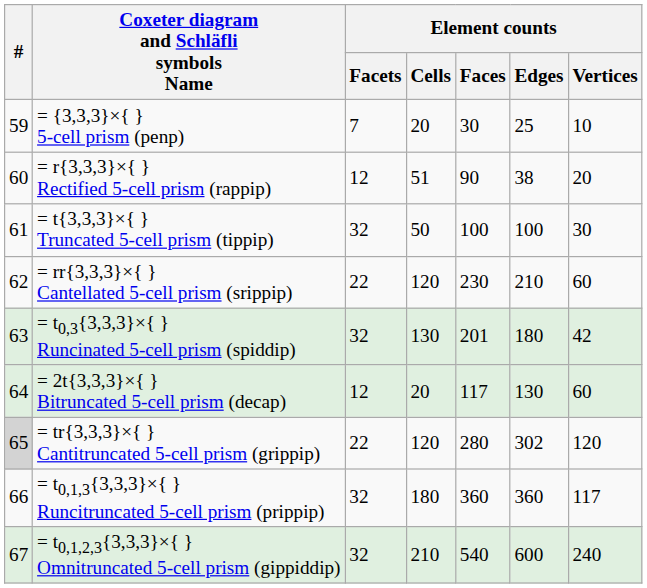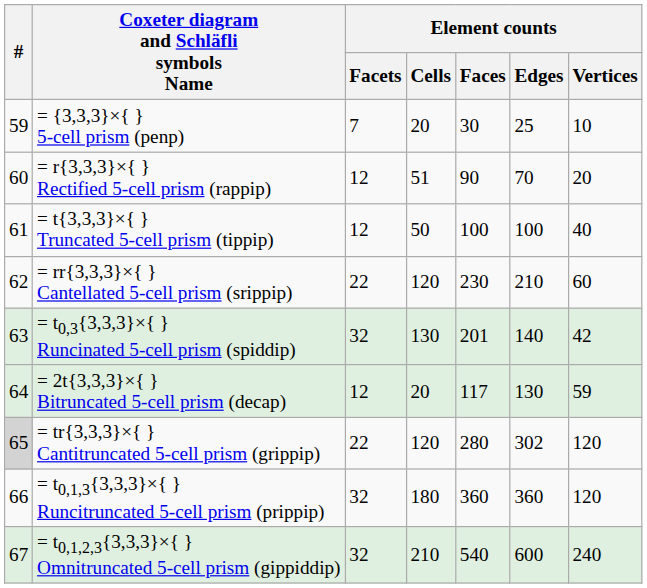 <table class="wikitable">
 <tr>
 <th rowspan=2>#</th>
 <th rowspan=2><a href='#'>Coxeter diagram</a><br> and <a href='#'>Schläfli</a><br>symbols<br>Name</th>
 <th colspan=5 rowspan=1>Element counts</th>
 </tr>
 <tr>
 <th>Facets</th>
 <th>Cells</th>
 <th>Faces</th>
 <th>Edges</th>
 <th>Vertices</th>
 </tr>
 <tr>
 <td>59</td>
 <td> = {3,3,3}×{ }<br><a href='#'>5-cell prism</a> (penp)</td>
 <td>7</td>
 <td>20</td>
 <td>30</td>
 <td>25</td>
 <td>10</td>
 </tr>
 <tr>
 <td>60</td>
 <td> = r{3,3,3}×{ }<br><a href='#'>Rectified 5-cell prism</a> (rappip)</td>
 <td>12</td>
 <td>51</td>
 <td>90</td>
-<td>38</td>
+<td>70</td>
 <td>20</td>
 </tr>
 <tr>
 <td>61</td>
 <td> = t{3,3,3}×{ }<br><a href='#'>Truncated 5-cell prism</a> (tippip)</td>
-<td>32</td>
+<td>12</td>
 <td>50</td>
 <td>100</td>
 <td>100</td>
-<td>30</td>
+<td>40</td>
 </tr>
 <tr>
 <td>62</td>
 <td> = rr{3,3,3}×{ }<br><a href='#'>Cantellated 5-cell prism</a> (srippip)</td>
 <td>22</td>
 <td>120</td>
 <td>230</td>
 <td>210</td>
 <td>60</td>
 </tr>
 <tr BGCOLOR="#e0f0e0">
 <td>63</td>
 <td> = t<sub>0,3</sub>{3,3,3}×{ }<br><a href='#'>Runcinated 5-cell prism</a> (spiddip)</td>
 <td>32</td>
 <td>130</td>
 <td>201</td>
-<td>180</td>
+<td>140</td>
 <td>42</td>
 </tr>
 <tr BGCOLOR="#e0f0e0">
 <td>64</td>
 <td> = 2t{3,3,3}×{ }<br><a href='#'>Bitruncated 5-cell prism</a> (decap)</td>
 <td>12</td>
 <td>20</td>
 <td>117</td>
 <td>130</td>
-<td>60</td>
+<td>59</td>
 </tr>
 <tr>
 <td style="background: lightgrey;">65</td>
 <td> = tr{3,3,3}×{ }<br><a href='#'>Cantitruncated 5-cell prism</a> (grippip)</td>
 <td>22</td>
 <td>120</td>
 <td>280</td>
 <td>302</td>
 <td>120</td>
 </tr>
 <tr>
 <td>66</td>
 <td> = t<sub>0,1,3</sub>{3,3,3}×{ }<br><a href='#'>Runcitruncated 5-cell prism</a> (prippip)</td>
 <td>32</td>
 <td>180</td>
 <td>360</td>
 <td>360</td>
-<td>117</td>
+<td>120</td>
 </tr>
 <tr BGCOLOR="#e0f0e0">
 <td>67</td>
 <td> = t<sub>0,1,2,3</sub>{3,3,3}×{ }<br><a href='#'>Omnitruncated 5-cell prism</a> (gippiddip)</td>
 <td>32</td>
 <td>210</td>
 <td>540</td>
 <td>600</td>
 <td>240</td>
 </tr>
 </table>
